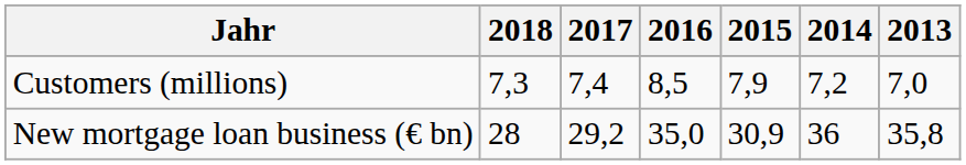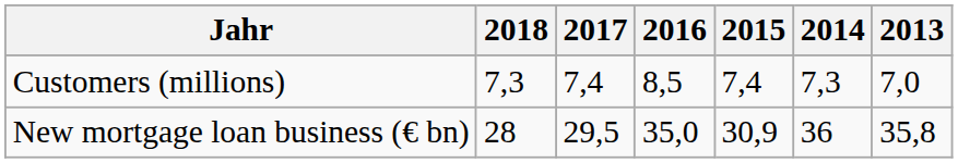 <table class="wikitable">
 <tr>
 <th>Jahr</th>
 <th>2018</th>
 <th>2017</th>
 <th>2016</th>
 <th>2015</th>
 <th>2014</th>
 <th>2013</th>
 </tr>
 <tr>
 <td>Customers (millions)</td>
 <td>7,3</td>
 <td>7,4</td>
 <td>8,5</td>
-<td>7,9</td>
-<td>7,2</td>
+<td>7,4</td>
+<td>7,3</td>
 <td>7,0</td>
 </tr>
 <tr>
 <td>New mortgage loan business (€ bn)</td>
 <td>28</td>
-<td>29,2</td>
+<td>29,5</td>
 <td>35,0</td>
 <td>30,9</td>
 <td>36</td>
 <td>35,8</td>
 </tr>
 </table>
